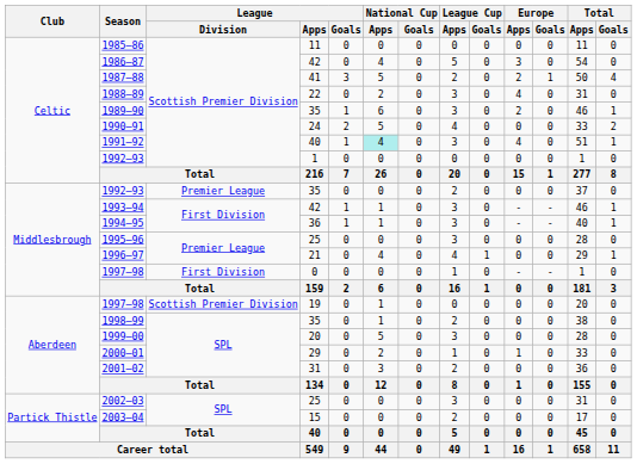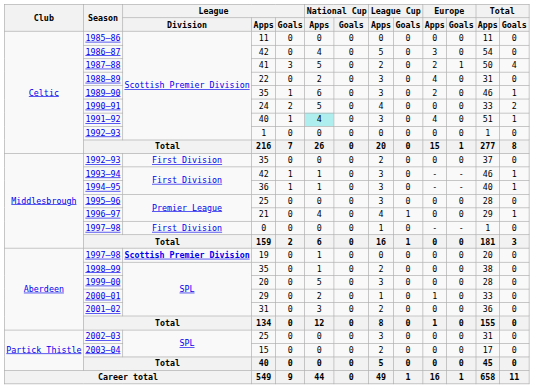 <table class="wikitable" style="text-align:center">
 <tr>
 <th rowspan="2">Club</th>
 <th rowspan="2">Season</th>
 <th colspan="3">League</th>
 <th colspan="2">National Cup</th>
 <th colspan="2">League Cup</th>
 <th colspan="2">Europe</th>
 <th colspan="2">Total</th>
 </tr>
 <tr>
 <th>Division</th>
 <th>Apps</th>
 <th>Goals</th>
 <th>Apps</th>
 <th>Goals</th>
 <th>Apps</th>
 <th>Goals</th>
 <th>Apps</th>
 <th>Goals</th>
 <th>Apps</th>
 <th>Goals</th>
 </tr>
 <tr>
 <td rowspan="9"><a href='#'>Celtic</a></td>
 <td><a href='#'>1985–86</a></td>
 <td rowspan="8"><a href='#'>Scottish Premier Division</a></td>
 <td>11</td>
 <td>0</td>
 <td>0</td>
 <td>0</td>
 <td>0</td>
 <td>0</td>
 <td>0</td>
 <td>0</td>
 <td>11</td>
 <td>0</td>
 </tr>
 <tr>
 <td><a href='#'>1986–87</a></td>
 <td>42</td>
 <td>0</td>
 <td>4</td>
 <td>0</td>
 <td>5</td>
 <td>0</td>
 <td>3</td>
 <td>0</td>
 <td>54</td>
 <td>0</td>
 </tr>
 <tr>
 <td><a href='#'>1987–88</a></td>
 <td>41</td>
 <td>3</td>
 <td>5</td>
 <td>0</td>
 <td>2</td>
 <td>0</td>
 <td>2</td>
 <td>1</td>
 <td>50</td>
 <td>4</td>
 </tr>
 <tr>
 <td><a href='#'>1988–89</a></td>
 <td>22</td>
 <td>0</td>
 <td>2</td>
 <td>0</td>
 <td>3</td>
 <td>0</td>
 <td>4</td>
 <td>0</td>
 <td>31</td>
 <td>0</td>
 </tr>
 <tr>
 <td><a href='#'>1989–90</a></td>
 <td>35</td>
 <td>1</td>
 <td>6</td>
 <td>0</td>
 <td>3</td>
 <td>0</td>
 <td>2</td>
 <td>0</td>
 <td>46</td>
 <td>1</td>
 </tr>
 <tr>
 <td><a href='#'>1990–91</a></td>
 <td>24</td>
 <td>2</td>
 <td>5</td>
 <td>0</td>
 <td>4</td>
 <td>0</td>
 <td>0</td>
 <td>0</td>
 <td>33</td>
 <td>2</td>
 </tr>
 <tr>
 <td><a href='#'>1991–92</a></td>
 <td>40</td>
 <td>1</td>
 <td style="background: paleturquoise;">4</td>
 <td>0</td>
 <td>3</td>
 <td>0</td>
 <td>4</td>
 <td>0</td>
 <td>51</td>
 <td>1</td>
 </tr>
 <tr>
 <td><a href='#'>1992–93</a></td>
 <td>1</td>
 <td>0</td>
 <td>0</td>
 <td>0</td>
 <td>0</td>
 <td>0</td>
 <td>0</td>
 <td>0</td>
 <td>1</td>
 <td>0</td>
 </tr>
 <tr>
 <th colspan="2">Total</th>
 <th>216</th>
 <th>7</th>
 <th>26</th>
 <th>0</th>
 <th>20</th>
 <th>0</th>
 <th>15</th>
 <th>1</th>
 <th>277</th>
 <th>8</th>
 </tr>
 <tr>
 <td rowspan="7"><a href='#'>Middlesbrough</a></td>
 <td><a href='#'>1992–93</a></td>
-<td><a href='#'>Premier League</a></td>
+<td><a href='#'>First Division</a></td>
 <td>35</td>
 <td>0</td>
 <td>0</td>
 <td>0</td>
 <td>2</td>
 <td>0</td>
 <td>0</td>
 <td>0</td>
 <td>37</td>
 <td>0</td>
 </tr>
 <tr>
 <td><a href='#'>1993–94</a></td>
 <td rowspan="2"><a href='#'>First Division</a></td>
 <td>42</td>
 <td>1</td>
 <td>1</td>
 <td>0</td>
 <td>3</td>
 <td>0</td>
 <td>-</td>
 <td>-</td>
 <td>46</td>
 <td>1</td>
 </tr>
 <tr>
 <td><a href='#'>1994–95</a></td>
 <td>36</td>
 <td>1</td>
 <td>1</td>
 <td>0</td>
 <td>3</td>
 <td>0</td>
 <td>-</td>
 <td>-</td>
 <td>40</td>
 <td>1</td>
 </tr>
 <tr>
 <td><a href='#'>1995–96</a></td>
 <td rowspan="2"><a href='#'>Premier League</a></td>
 <td>25</td>
 <td>0</td>
 <td>0</td>
 <td>0</td>
 <td>3</td>
 <td>0</td>
 <td>0</td>
 <td>0</td>
 <td>28</td>
 <td>0</td>
 </tr>
 <tr>
 <td><a href='#'>1996–97</a></td>
 <td>21</td>
 <td>0</td>
 <td>4</td>
 <td>0</td>
 <td>4</td>
 <td>1</td>
 <td>0</td>
 <td>0</td>
 <td>29</td>
 <td>1</td>
 </tr>
 <tr>
 <td><a href='#'>1997–98</a></td>
 <td><a href='#'>First Division</a></td>
 <td>0</td>
 <td>0</td>
 <td>0</td>
 <td>0</td>
 <td>1</td>
 <td>0</td>
 <td>-</td>
 <td>-</td>
 <td>1</td>
 <td>0</td>
 </tr>
 <tr>
 <th colspan="2">Total</th>
 <th>159</th>
 <th>2</th>
 <th>6</th>
 <th>0</th>
 <th>16</th>
 <th>1</th>
 <th>0</th>
 <th>0</th>
 <th>181</th>
 <th>3</th>
 </tr>
 <tr>
 <td rowspan="6"><a href='#'>Aberdeen</a></td>
 <td><a href='#'>1997–98</a></td>
-<td><a href='#'>Scottish Premier Division</a></td>
+<td><strong><a href='#'>Scottish Premier Division</a></strong></td>
 <td>19</td>
 <td>0</td>
 <td>1</td>
 <td>0</td>
 <td>0</td>
 <td>0</td>
 <td>0</td>
 <td>0</td>
 <td>20</td>
 <td>0</td>
 </tr>
 <tr>
 <td><a href='#'>1998–99</a></td>
 <td rowspan="4"><a href='#'>SPL</a></td>
 <td>35</td>
 <td>0</td>
 <td>1</td>
 <td>0</td>
 <td>2</td>
 <td>0</td>
 <td>0</td>
 <td>0</td>
 <td>38</td>
 <td>0</td>
 </tr>
 <tr>
 <td><a href='#'>1999–00</a></td>
 <td>20</td>
 <td>0</td>
 <td>5</td>
 <td>0</td>
 <td>3</td>
 <td>0</td>
 <td>0</td>
 <td>0</td>
 <td>28</td>
 <td>0</td>
 </tr>
 <tr>
 <td><a href='#'>2000–01</a></td>
 <td>29</td>
 <td>0</td>
 <td>2</td>
 <td>0</td>
 <td>1</td>
 <td>0</td>
 <td>1</td>
 <td>0</td>
 <td>33</td>
 <td>0</td>
 </tr>
 <tr>
 <td><a href='#'>2001–02</a></td>
 <td>31</td>
 <td>0</td>
 <td>3</td>
 <td>0</td>
 <td>2</td>
 <td>0</td>
 <td>0</td>
 <td>0</td>
 <td>36</td>
 <td>0</td>
 </tr>
 <tr>
 <th colspan="2">Total</th>
 <th>134</th>
 <th>0</th>
 <th>12</th>
 <th>0</th>
 <th>8</th>
 <th>0</th>
 <th>1</th>
 <th>0</th>
 <th>155</th>
 <th>0</th>
 </tr>
 <tr>
 <td rowspan="3"><a href='#'>Partick Thistle</a></td>
 <td><a href='#'>2002–03</a></td>
 <td rowspan="2"><a href='#'>SPL</a></td>
 <td>25</td>
 <td>0</td>
 <td>0</td>
 <td>0</td>
 <td>3</td>
 <td>0</td>
 <td>0</td>
 <td>0</td>
 <td>31</td>
 <td>0</td>
 </tr>
 <tr>
 <td><a href='#'>2003–04</a></td>
 <td>15</td>
 <td>0</td>
 <td>0</td>
 <td>0</td>
 <td>2</td>
 <td>0</td>
 <td>0</td>
 <td>0</td>
 <td>17</td>
 <td>0</td>
 </tr>
 <tr>
 <th colspan="2">Total</th>
 <th>40</th>
 <th>0</th>
 <th>0</th>
 <th>0</th>
 <th>5</th>
 <th>0</th>
 <th>0</th>
 <th>0</th>
 <th>45</th>
 <th>0</th>
 </tr>
 <tr>
 <th colspan="3">Career total</th>
 <th>549</th>
 <th>9</th>
 <th>44</th>
 <th>0</th>
 <th>49</th>
 <th>1</th>
 <th>16</th>
 <th>1</th>
 <th>658</th>
 <th>11</th>
 </tr>
 </table>
